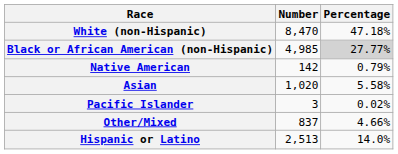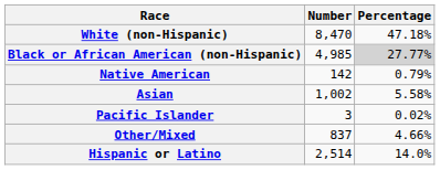 <table class="wikitable" style="text-align:right">
 <tr>
 <th scope="col">Race</th>
 <th scope="col">Number</th>
 <th scope="col">Percentage</th>
 </tr>
 <tr>
 <th scope="row"><a href='#'>White</a> (non-Hispanic)</th>
 <td>8,470</td>
 <td>47.18%</td>
 </tr>
 <tr>
 <th scope="row"><a href='#'>Black or African American</a> (non-Hispanic)</th>
 <td>4,985</td>
 <td style="background: lightgrey;">27.77%</td>
 </tr>
 <tr>
 <th scope="row"><a href='#'>Native American</a></th>
 <td>142</td>
 <td>0.79%</td>
 </tr>
 <tr>
 <th scope="row"><a href='#'>Asian</a></th>
-<td>1,020</td>
+<td>1,002</td>
 <td>5.58%</td>
 </tr>
 <tr>
 <th scope="row"><a href='#'>Pacific Islander</a></th>
 <td>3</td>
 <td>0.02%</td>
 </tr>
 <tr>
 <th scope="row"><a href='#'>Other/Mixed</a></th>
 <td>837</td>
 <td>4.66%</td>
 </tr>
 <tr>
 <th scope="row"><a href='#'>Hispanic</a> or <a href='#'>Latino</a></th>
-<td>2,513</td>
+<td>2,514</td>
 <td>14.0%</td>
 </tr>
 </table>
